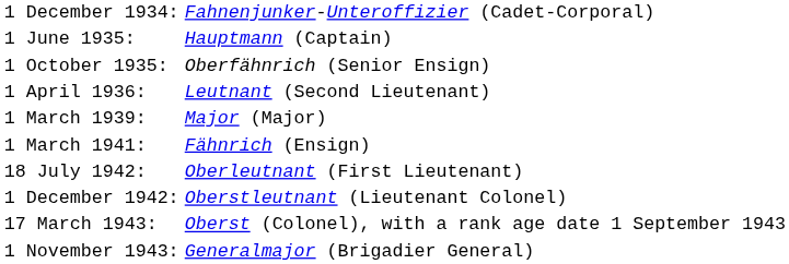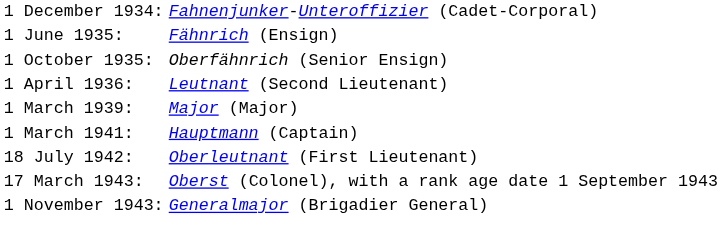 <table>
 <tr>
 <td>1 December 1934:</td>
 <td><em><a href='#'>Fahnenjunker</a></em>-<em><a href='#'>Unteroffizier</a></em> (Cadet-Corporal)</td>
 </tr>
 <tr>
 <td>1 June 1935:</td>
-<td><em><a href='#'>Hauptmann</a></em> (Captain)</td>
+<td><em><a href='#'>Fähnrich</a></em> (Ensign)</td>
 </tr>
 <tr>
 <td>1 October 1935:</td>
 <td><em>Oberfähnrich</em> (Senior Ensign)</td>
 </tr>
 <tr>
 <td>1 April 1936:</td>
 <td><em><a href='#'>Leutnant</a></em> (Second Lieutenant)</td>
 </tr>
 <tr>
 <td>1 March 1939:</td>
 <td><em><a href='#'>Major</a></em> (Major)</td>
 </tr>
 <tr>
 <td>1 March 1941:</td>
-<td><em><a href='#'>Fähnrich</a></em> (Ensign)</td>
+<td><em><a href='#'>Hauptmann</a></em> (Captain)</td>
 </tr>
 <tr>
 <td>18 July 1942:</td>
 <td><em><a href='#'>Oberleutnant</a></em> (First Lieutenant)</td>
-</tr>
-<tr>
-<td>1 December 1942:</td>
-<td><em><a href='#'>Oberstleutnant</a></em> (Lieutenant Colonel)</td>
 </tr>
 <tr>
 <td>17 March 1943:</td>
 <td><em><a href='#'>Oberst</a></em> (Colonel), with a rank age date 1 September 1943</td>
 </tr>
 <tr>
 <td>1 November 1943:</td>
 <td><em><a href='#'>Generalmajor</a></em> (Brigadier General)</td>
 </tr>
 </table>
